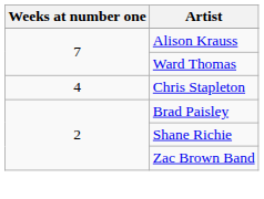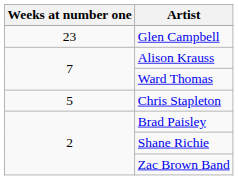 <table class="wikitable plainrowheaders sortable">
 <tr>
 <th scope=col>Weeks at number one</th>
 <th scope=col>Artist</th>
 </tr>
 <tr class=unsortable>
+</tr>
+<tr>
+<td align="center">23</td>
+<td><a href='#'>Glen Campbell</a></td>
 </tr>
 <tr>
 <td align="center" rowspan=2>7</td>
 <td><a href='#'>Alison Krauss</a></td>
 </tr>
 <tr>
 <td><a href='#'>Ward Thomas</a></td>
 </tr>
 <tr>
-<td align="center">4</td>
+<td align="center">5</td>
 <td><a href='#'>Chris Stapleton</a></td>
 </tr>
 <tr>
 <td align="center" rowspan=3>2</td>
 <td><a href='#'>Brad Paisley</a></td>
 </tr>
 <tr>
 <td><a href='#'>Shane Richie</a></td>
 </tr>
 <tr>
 <td><a href='#'>Zac Brown Band</a></td>
 </tr>
 </table>
